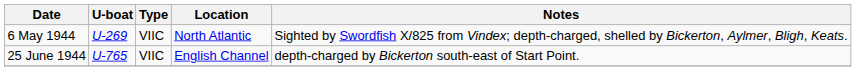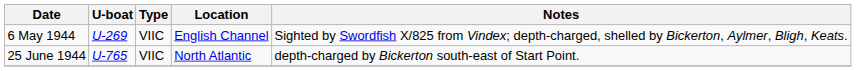 <table class="wikitable">
 <tr>
 <th>Date</th>
 <th>U-boat</th>
 <th>Type</th>
 <th>Location</th>
 <th>Notes</th>
 </tr>
 <tr>
 <td>6 May 1944</td>
 <td><a href='#'><em>U-269</em></a></td>
 <td>VIIC</td>
-<td><a href='#'>North Atlantic</a><br> </td>
+<td><a href='#'>English Channel</a><br> </td>
 <td>Sighted by <a href='#'>Swordfish</a> X/825 from <em>Vindex</em>; depth-charged, shelled by <em>Bickerton</em>, <em>Aylmer</em>, <em>Bligh</em>, <em>Keats</em>.</td>
 </tr>
 <tr>
 <td>25 June 1944</td>
 <td><a href='#'><em>U-765</em></a></td>
 <td>VIIC</td>
-<td><a href='#'>English Channel</a><br> </td>
+<td><a href='#'>North Atlantic</a><br> </td>
 <td>depth-charged by <em>Bickerton</em> south-east of Start Point.</td>
 </tr>
 <tr>
 </tr>
 </table>
